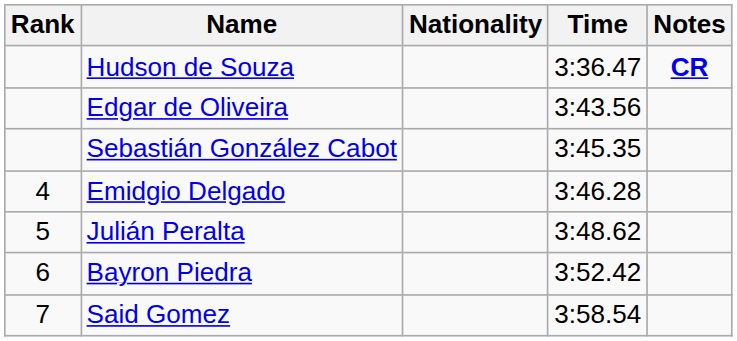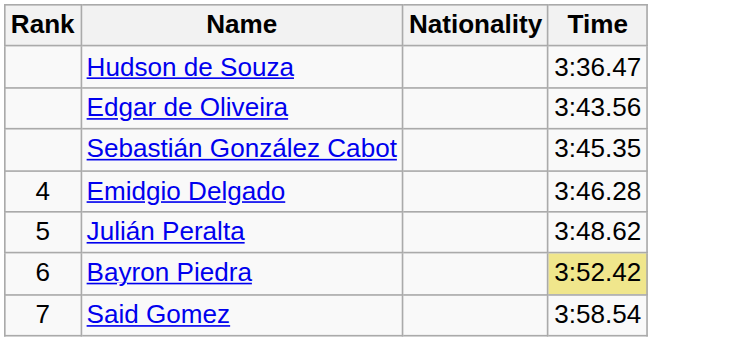 <table class="wikitable sortable" style="text-align:center">
 <tr>
 <th>Rank</th>
 <th>Name</th>
 <th>Nationality</th>
 <th>Time</th>
-<th>Notes</th>
 </tr>
 <tr>
 <td></td>
 <td align=left><a href='#'>Hudson de Souza</a></td>
 <td align=left></td>
 <td>3:36.47</td>
-<td><strong><a href='#'>CR</a></strong></td>
 </tr>
 <tr>
 <td></td>
 <td align=left><a href='#'>Edgar de Oliveira</a></td>
 <td align=left></td>
 <td>3:43.56</td>
-<td></td>
 </tr>
 <tr>
 <td></td>
 <td align=left><a href='#'>Sebastián González Cabot</a></td>
 <td align=left></td>
 <td>3:45.35</td>
-<td></td>
 </tr>
 <tr>
 <td>4</td>
 <td align=left><a href='#'>Emidgio Delgado</a></td>
 <td align=left></td>
 <td>3:46.28</td>
-<td></td>
 </tr>
 <tr>
 <td>5</td>
 <td align=left><a href='#'>Julián Peralta</a></td>
 <td align=left></td>
 <td>3:48.62</td>
-<td></td>
 </tr>
 <tr>
 <td>6</td>
 <td align=left><a href='#'>Bayron Piedra</a></td>
 <td align=left></td>
-<td>3:52.42</td>
-<td></td>
+<td style="background: khaki;">3:52.42</td>
 </tr>
 <tr>
 <td>7</td>
 <td align=left><a href='#'>Said Gomez</a></td>
 <td align=left></td>
 <td>3:58.54</td>
-<td></td>
 </tr>
 </table>
